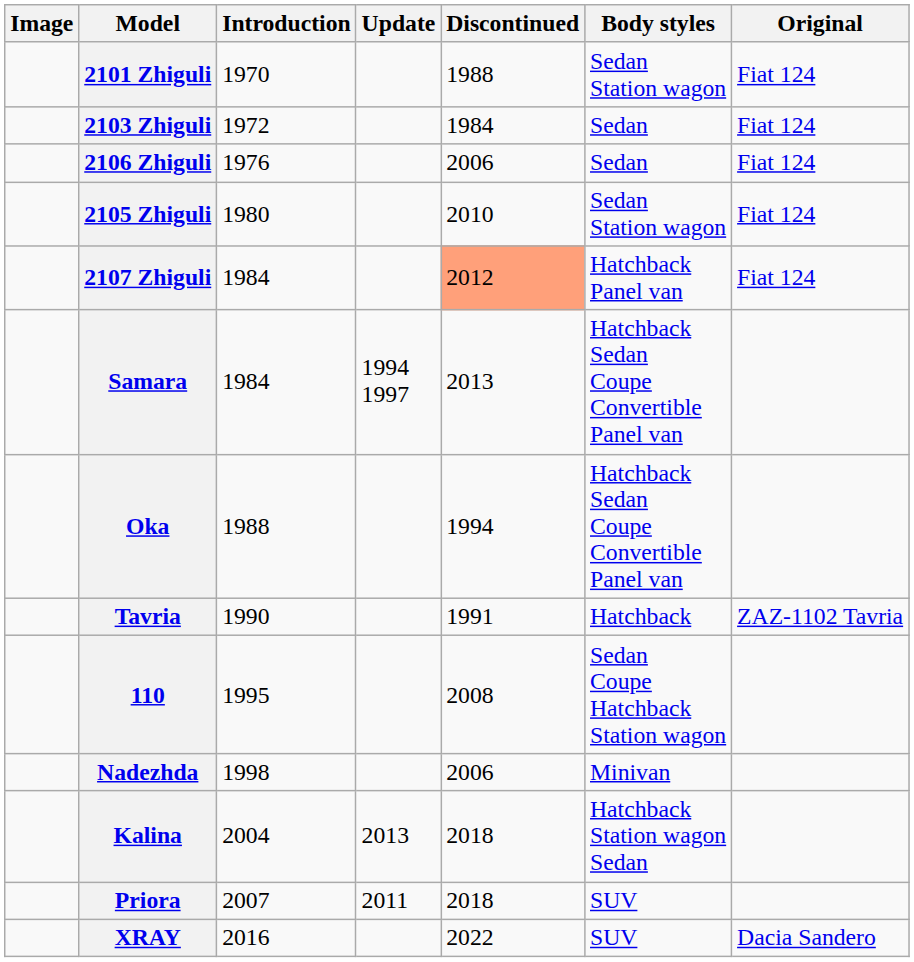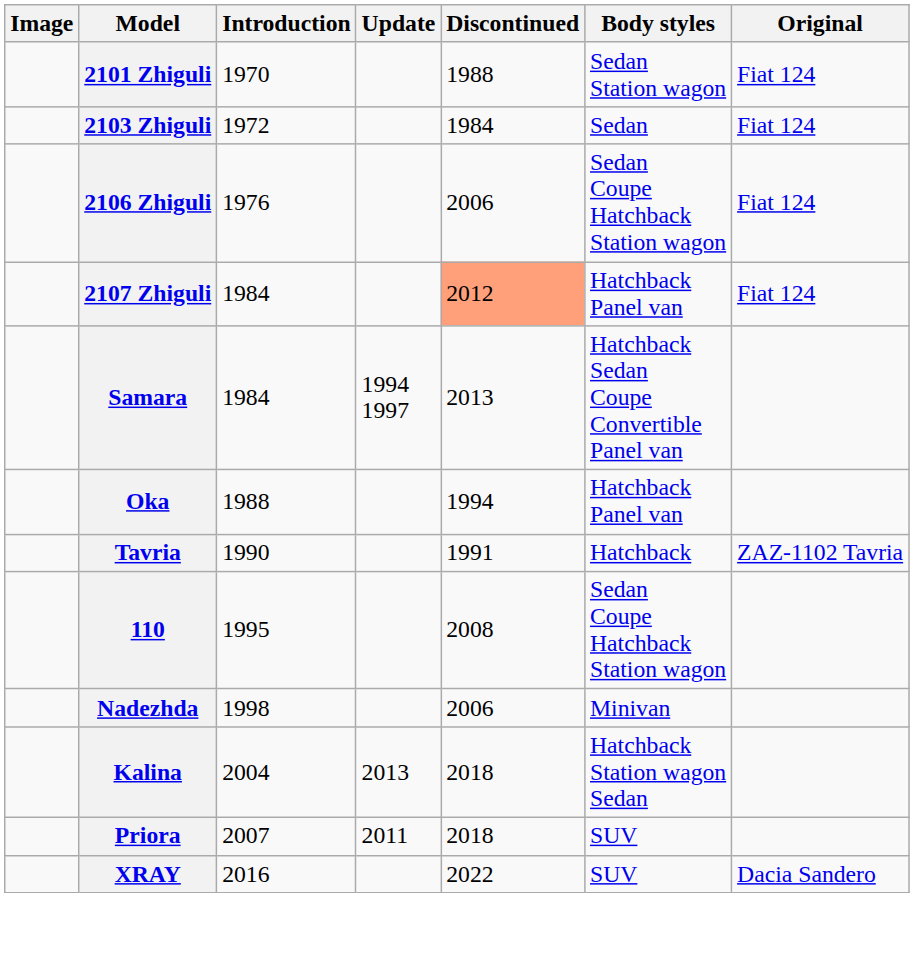 <table class="wikitable sortable">
 <tr>
 <th>Image</th>
 <th>Model</th>
 <th>Introduction</th>
 <th>Update</th>
 <th>Discontinued</th>
 <th>Body styles</th>
 <th>Original</th>
 </tr>
 <tr>
 <td></td>
 <th><a href='#'>2101 Zhiguli</a></th>
 <td>1970</td>
 <td></td>
 <td>1988</td>
 <td><a href='#'>Sedan</a><br><a href='#'>Station wagon</a></td>
 <td><a href='#'>Fiat 124</a></td>
 </tr>
 <tr>
 <td></td>
 <th><a href='#'>2103 Zhiguli</a></th>
 <td>1972</td>
 <td></td>
 <td>1984</td>
 <td><a href='#'>Sedan</a></td>
 <td><a href='#'>Fiat 124</a></td>
 </tr>
 <tr>
 <td></td>
 <th><a href='#'>2106 Zhiguli</a></th>
 <td>1976</td>
 <td></td>
 <td>2006</td>
-<td><a href='#'>Sedan</a></td>
-<td><a href='#'>Fiat 124</a></td>
-</tr>
-<tr>
-<td></td>
-<th><a href='#'>2105 Zhiguli</a></th>
-<td>1980</td>
-<td></td>
-<td>2010</td>
-<td><a href='#'>Sedan</a><br><a href='#'>Station wagon</a></td>
+<td><a href='#'>Sedan</a><br><a href='#'>Coupe</a><br><a href='#'>Hatchback</a><br><a href='#'>Station wagon</a></td>
 <td><a href='#'>Fiat 124</a></td>
 </tr>
 <tr>
 <td></td>
 <th><a href='#'>2107 Zhiguli</a></th>
 <td>1984</td>
 <td></td>
 <td style="background: lightsalmon;">2012</td>
 <td><a href='#'>Hatchback</a><br><a href='#'>Panel van</a></td>
 <td><a href='#'>Fiat 124</a></td>
 </tr>
 <tr>
 <td></td>
 <th><a href='#'>Samara</a></th>
 <td>1984</td>
 <td>1994<br>1997</td>
 <td>2013</td>
 <td><a href='#'>Hatchback</a><br><a href='#'>Sedan</a><br><a href='#'>Coupe</a><br><a href='#'>Convertible</a><br><a href='#'>Panel van</a></td>
 <td></td>
 </tr>
 <tr>
 <td></td>
 <th><a href='#'>Oka</a></th>
 <td>1988</td>
 <td></td>
 <td>1994</td>
-<td><a href='#'>Hatchback</a><br><a href='#'>Sedan</a><br><a href='#'>Coupe</a><br><a href='#'>Convertible</a><br><a href='#'>Panel van</a></td>
+<td><a href='#'>Hatchback</a><br><a href='#'>Panel van</a></td>
 <td></td>
 </tr>
 <tr>
 <td></td>
 <th><a href='#'>Tavria</a></th>
 <td>1990</td>
 <td></td>
 <td>1991</td>
 <td><a href='#'>Hatchback</a></td>
 <td><a href='#'>ZAZ-1102 Tavria</a></td>
 </tr>
 <tr>
 <td></td>
 <th><a href='#'>110</a></th>
 <td>1995</td>
 <td></td>
 <td>2008</td>
 <td><a href='#'>Sedan</a><br><a href='#'>Coupe</a><br><a href='#'>Hatchback</a><br><a href='#'>Station wagon</a></td>
 <td></td>
 </tr>
 <tr>
 <td></td>
 <th><a href='#'>Nadezhda</a></th>
 <td>1998</td>
 <td></td>
 <td>2006</td>
 <td><a href='#'>Minivan</a></td>
 <td></td>
 </tr>
 <tr>
 <td></td>
 <th><a href='#'>Kalina</a></th>
 <td>2004</td>
 <td>2013</td>
 <td>2018</td>
 <td><a href='#'>Hatchback</a><br><a href='#'>Station wagon</a><br><a href='#'>Sedan</a></td>
 <td></td>
 </tr>
 <tr>
 <td></td>
 <th><a href='#'>Priora</a></th>
 <td>2007</td>
 <td>2011</td>
 <td>2018</td>
 <td><a href='#'>SUV</a></td>
 <td></td>
 </tr>
 <tr>
 <td></td>
 <th><a href='#'>XRAY</a></th>
 <td>2016</td>
 <td></td>
 <td>2022</td>
 <td><a href='#'>SUV</a></td>
 <td><a href='#'>Dacia Sandero</a></td>
 </tr>
 </table>
